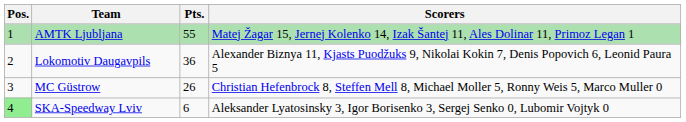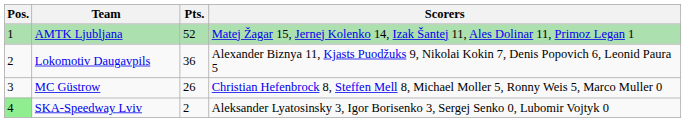 <table class=wikitable>
 <tr>
 <th width=20>Pos.</th>
 <th width=200>Team</th>
 <th width=30>Pts.</th>
 <th width=680>Scorers</th>
 </tr>
 <tr style="background:#ACE1AF;">
 <td>1</td>
 <td align=left> <a href='#'>AMTK Ljubljana</a></td>
-<td>55</td>
+<td>52</td>
 <td><a href='#'>Matej Žagar</a> 15, <a href='#'>Jernej Kolenko</a> 14, <a href='#'>Izak Šantej</a> 11, <a href='#'>Ales Dolinar</a> 11, <a href='#'>Primoz Legan</a> 1</td>
 </tr>
 <tr>
 <td>2</td>
 <td align=left> <a href='#'>Lokomotiv Daugavpils</a></td>
 <td>36</td>
 <td>Alexander Biznya 11, <a href='#'>Kjasts Puodžuks</a> 9, Nikolai Kokin 7, Denis Popovich 6, Leonid Paura 5</td>
 </tr>
 <tr>
 <td>3</td>
 <td align=left> <a href='#'>MC Güstrow</a></td>
 <td>26</td>
 <td><a href='#'>Christian Hefenbrock</a> 8, <a href='#'>Steffen Mell</a> 8, Michael Moller 5, Ronny Weis 5, Marco Muller 0</td>
 </tr>
 <tr>
 <td style="background: lightgreen;">4</td>
 <td align=left> <a href='#'>SKA-Speedway Lviv</a></td>
-<td>6</td>
+<td>2</td>
 <td>Aleksander Lyatosinsky 3, Igor Borisenko 3, Sergej Senko 0, Lubomir Vojtyk 0</td>
 </tr>
 </table>
